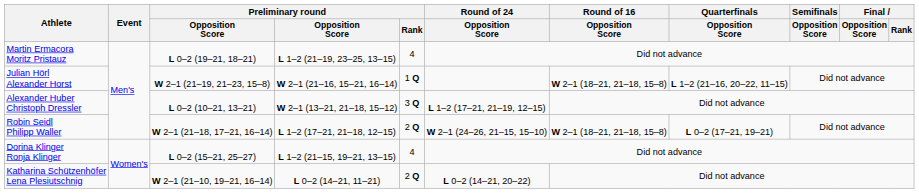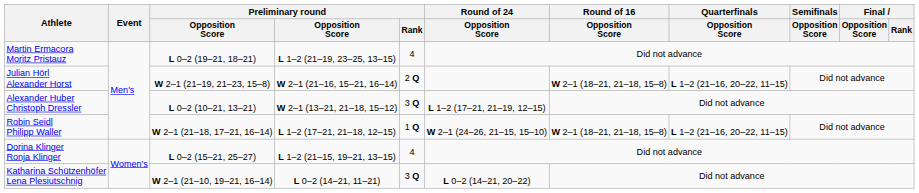 <table class=wikitable style=font-size:90%;text-align:center>
 <tr>
 <th rowspan=2>Athlete</th>
 <th rowspan=2>Event</th>
 <th colspan=3>Preliminary round</th>
 <th>Round of 24</th>
 <th>Round of 16</th>
 <th>Quarterfinals</th>
 <th>Semifinals</th>
 <th colspan=2>Final / </th>
 </tr>
 <tr style=font-size:95%>
 <th>Opposition<br>Score</th>
 <th>Opposition<br>Score</th>
 <th>Rank</th>
 <th>Opposition<br>Score</th>
 <th>Opposition<br>Score</th>
 <th>Opposition<br>Score</th>
 <th>Opposition<br>Score</th>
 <th>Opposition<br>Score</th>
 <th>Rank</th>
 </tr>
 <tr>
 <td align=left><a href='#'>Martin Ermacora</a><br><a href='#'>Moritz Pristauz</a></td>
 <td align=left rowspan=4><a href='#'>Men's</a></td>
 <td><br><strong>L</strong> 0–2 (19–21, 18–21)</td>
 <td><br><strong>L</strong> 1–2 (21–19, 23–25, 13–15)</td>
 <td>4</td>
 <td colspan="6">Did not advance</td>
 </tr>
 <tr>
 <td align=left><a href='#'>Julian Hörl</a><br><a href='#'>Alexander Horst</a></td>
 <td><br> <strong>W</strong> 2–1 (21–19, 21–23, 15–8)</td>
 <td><br><strong>W</strong> 2–1 (21–16, 15–21, 16–14)</td>
-<td>1 <strong>Q</strong></td>
+<td>2 <strong>Q</strong></td>
 <td></td>
 <td><br><strong>W</strong> 2–1 (18–21, 21–18, 15–8)</td>
 <td><br><strong>L</strong> 1–2 (21–16, 20–22, 11–15)</td>
 <td colspan=3>Did not advance</td>
 </tr>
 <tr>
 <td align=left><a href='#'>Alexander Huber</a><br><a href='#'>Christoph Dressler</a></td>
 <td><br> <strong>L</strong> 0–2 (10–21, 13–21)</td>
 <td><br><strong>W</strong> 2–1 (13–21, 21–18, 15–12)</td>
 <td>3 <strong>Q</strong></td>
 <td><br><strong>L</strong> 1–2 (17–21, 21–19, 12–15)</td>
 <td colspan="5">Did not advance</td>
 </tr>
 <tr>
 <td align=left><a href='#'>Robin Seidl</a><br><a href='#'>Philipp Waller</a></td>
 <td><br><strong>W</strong> 2–1 (21–18, 17–21, 16–14)</td>
 <td><br><strong>L</strong> 1–2 (17–21, 21–18, 12–15)</td>
-<td>2 <strong>Q</strong></td>
+<td>1 <strong>Q</strong></td>
 <td><br><strong>W</strong> 2–1 (24–26, 21–15, 15–10)</td>
 <td><br><strong>W</strong> 2–1 (18–21, 21–18, 15–8)</td>
-<td><br><strong>L</strong> 0–2 (17–21, 19–21)</td>
+<td><br><strong>L</strong> 1–2 (21–16, 20–22, 11–15)</td>
 <td colspan=3>Did not advance</td>
 </tr>
 <tr>
 <td align=left><a href='#'>Dorina Klinger</a><br><a href='#'>Ronja Klinger</a></td>
 <td align=left rowspan=2><a href='#'>Women's</a></td>
 <td><br><strong>L</strong> 0–2 (15–21, 25–27)</td>
 <td><br><strong>L</strong> 1–2 (21–15, 19–21, 13–15)</td>
 <td>4</td>
 <td colspan="6">Did not advance</td>
 </tr>
 <tr>
 <td align=left><a href='#'>Katharina Schützenhöfer</a><br><a href='#'>Lena Plesiutschnig</a></td>
 <td><br> <strong>W</strong> 2–1 (21–10, 19–21, 16–14)</td>
 <td><br><strong>L</strong> 0–2 (14–21, 11–21)</td>
-<td>2 <strong>Q</strong></td>
+<td>3 <strong>Q</strong></td>
 <td><br><strong>L</strong> 0–2 (14–21, 20–22)</td>
 <td colspan="5">Did not advance</td>
 </tr>
 </table>
